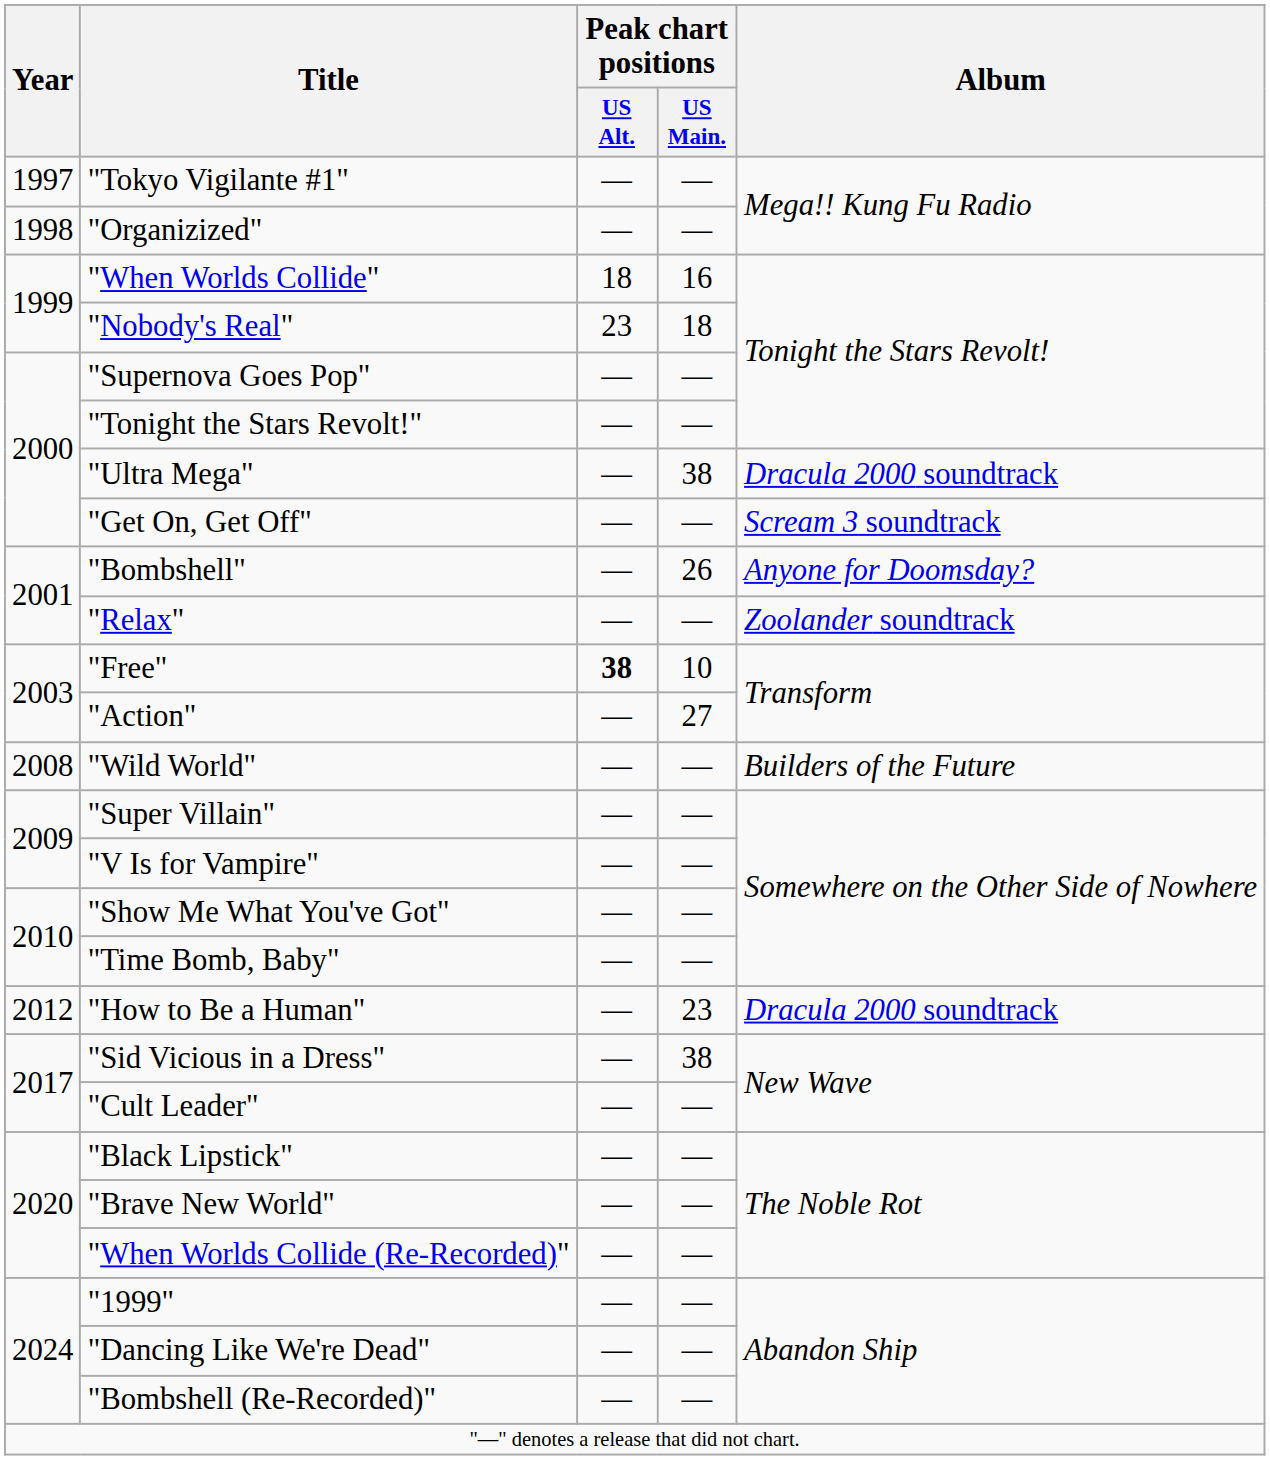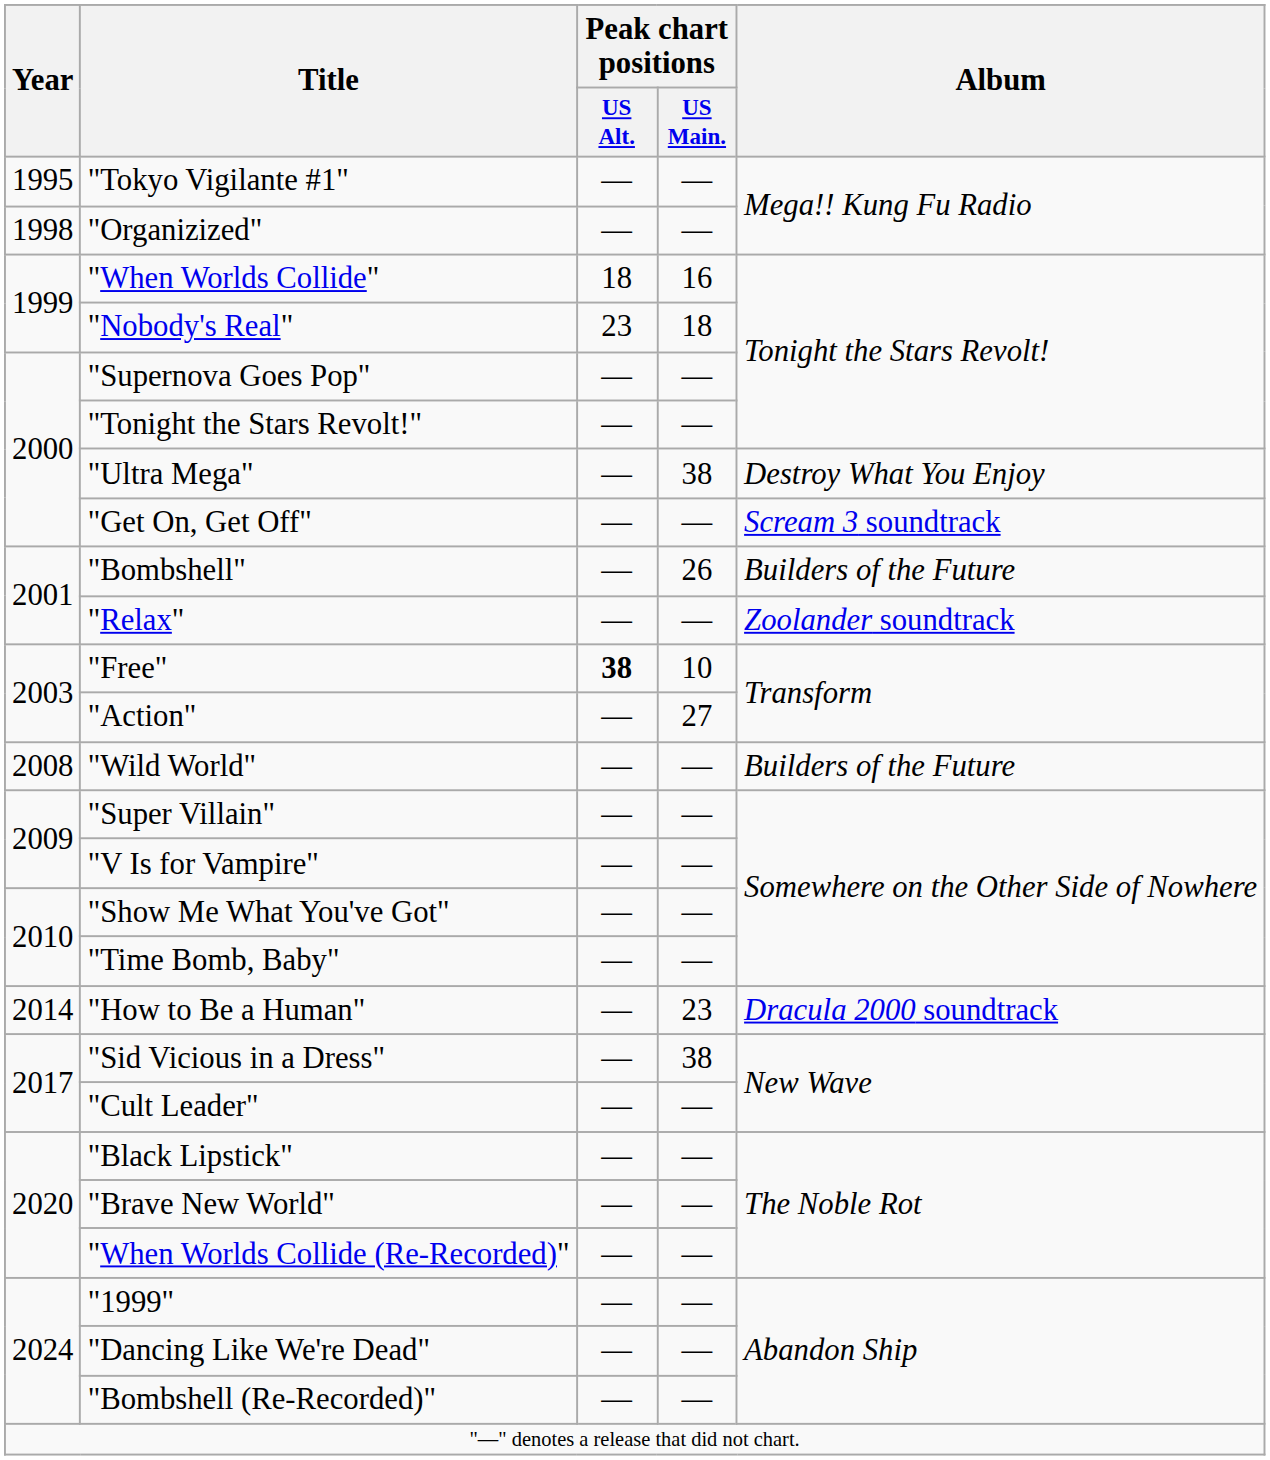 <table class="wikitable">
 <tr>
 <th rowspan="2">Year</th>
 <th rowspan="2">Title</th>
 <th colspan="2">Peak chart positions</th>
 <th rowspan="2">Album</th>
 </tr>
 <tr>
 <th style="width:3em;font-size:75%"><a href='#'>US<br>Alt.</a><br></th>
 <th style="width:3em;font-size:75%"><a href='#'>US<br>Main.</a><br></th>
 </tr>
 <tr>
-<td>1997</td>
+<td>1995</td>
 <td style="text-align:left; vertical-align:top;">"Tokyo Vigilante #1"</td>
 <td style="text-align:center; vertical-align:top;">—</td>
 <td style="text-align:center; vertical-align:top;">—</td>
 <td rowspan="2"><em>Mega!! Kung Fu Radio</em></td>
 </tr>
 <tr>
 <td>1998</td>
 <td style="text-align:left; vertical-align:top;">"Organizized"</td>
 <td style="text-align:center; vertical-align:top;">—</td>
 <td style="text-align:center; vertical-align:top;">—</td>
 </tr>
 <tr>
 <td rowspan="2">1999</td>
 <td style="text-align:left; vertical-align:top;">"<a href='#'>When Worlds Collide</a>"</td>
 <td style="text-align:center; vertical-align:top;">18</td>
 <td style="text-align:center; vertical-align:top;">16</td>
 <td rowspan="4"><em>Tonight the Stars Revolt!</em></td>
 </tr>
 <tr style="vertical-align:top;">
 <td style="text-align:left; ">"<a href='#'>Nobody's Real</a>"</td>
 <td style="text-align:center; ">23</td>
 <td style="text-align:center; ">18</td>
 </tr>
 <tr>
 <td rowspan="4">2000</td>
 <td style="text-align:left; vertical-align:top;">"Supernova Goes Pop"</td>
 <td style="text-align:center; vertical-align:top;">—</td>
 <td style="text-align:center; vertical-align:top;">—</td>
 </tr>
 <tr>
 <td style="text-align:left; vertical-align:top;">"Tonight the Stars Revolt!"</td>
 <td style="text-align:center; vertical-align:top;">—</td>
 <td style="text-align:center; vertical-align:top;">—</td>
 </tr>
 <tr>
 <td style="text-align:left; vertical-align:top;">"Ultra Mega"</td>
 <td style="text-align:center; vertical-align:top;">—</td>
 <td style="text-align:center; vertical-align:top;">38</td>
-<td><a href='#'><em>Dracula 2000</em> soundtrack</a></td>
+<td><em>Destroy What You Enjoy</em></td>
 </tr>
 <tr>
 <td style="text-align:left; vertical-align:top;">"Get On, Get Off"</td>
 <td style="text-align:center; vertical-align:top;">—</td>
 <td style="text-align:center; vertical-align:top;">—</td>
 <td><a href='#'><em>Scream 3</em> soundtrack</a></td>
 </tr>
 <tr>
 <td rowspan="2">2001</td>
 <td style="text-align:left; vertical-align:top;">"Bombshell"</td>
 <td style="text-align:center; vertical-align:top;">—</td>
 <td style="text-align:center; vertical-align:top;">26</td>
-<td><a href='#'><em>Anyone for Doomsday?</em></a></td>
+<td><em>Builders of the Future</em></td>
 </tr>
 <tr>
 <td style="text-align:left; vertical-align:top;">"<a href='#'>Relax</a>"</td>
 <td style="text-align:center; vertical-align:top;">—</td>
 <td style="text-align:center; vertical-align:top;">—</td>
 <td><a href='#'><em>Zoolander</em> soundtrack</a></td>
 </tr>
 <tr>
 <td rowspan="2">2003</td>
 <td style="text-align:left; vertical-align:top;">"Free"</td>
 <td style="text-align:center; vertical-align:top;"><strong>38</strong></td>
 <td style="text-align:center; vertical-align:top;">10</td>
 <td rowspan="2"><em>Transform</em></td>
 </tr>
 <tr style="vertical-align:top;">
 <td style="text-align:left; ">"Action"</td>
 <td style="text-align:center; ">—</td>
 <td style="text-align:center; ">27</td>
 </tr>
 <tr>
 <td>2008</td>
 <td style="text-align:left; vertical-align:top;">"Wild World"</td>
 <td style="text-align:center; vertical-align:top;">—</td>
 <td style="text-align:center; vertical-align:top;">—</td>
 <td><em>Builders of the Future</em></td>
 </tr>
 <tr>
 <td rowspan="2">2009</td>
 <td style="text-align:left; vertical-align:top;">"Super Villain"</td>
 <td style="text-align:center; vertical-align:top;">—</td>
 <td style="text-align:center; vertical-align:top;">—</td>
 <td rowspan="4"><em>Somewhere on the Other Side of Nowhere</em></td>
 </tr>
 <tr style="vertical-align:top;">
 <td style="text-align:left; ">"V Is for Vampire"</td>
 <td style="text-align:center; ">—</td>
 <td style="text-align:center; ">—</td>
 </tr>
 <tr>
 <td rowspan="2">2010</td>
 <td style="text-align:left; vertical-align:top;">"Show Me What You've Got"</td>
 <td style="text-align:center; vertical-align:top;">—</td>
 <td style="text-align:center; vertical-align:top;">—</td>
 </tr>
 <tr style="vertical-align:top;">
 <td style="text-align:left; ">"Time Bomb, Baby"</td>
 <td style="text-align:center; ">—</td>
 <td style="text-align:center; ">—</td>
 </tr>
 <tr>
-<td>2012</td>
+<td>2014</td>
 <td style="text-align:left; vertical-align:top;">"How to Be a Human"</td>
 <td style="text-align:center; vertical-align:top;">—</td>
 <td style="text-align:center; vertical-align:top;">23</td>
 <td><a href='#'><em>Dracula 2000</em> soundtrack</a></td>
 </tr>
 <tr>
 <td rowspan="2">2017</td>
 <td style="text-align:left; vertical-align:top;">"Sid Vicious in a Dress"</td>
 <td style="text-align:center; vertical-align:top;">—</td>
 <td style="text-align:center; vertical-align:top;">38</td>
 <td rowspan="2"><em>New Wave</em></td>
 </tr>
 <tr>
 <td style="text-align:left; vertical-align:top;">"Cult Leader"</td>
 <td style="text-align:center; vertical-align:top;">—</td>
 <td style="text-align:center; vertical-align:top;">—</td>
 </tr>
 <tr>
 <td rowspan="3">2020</td>
 <td>"Black Lipstick"</td>
 <td style="text-align:center; ">—</td>
 <td style="text-align:center; ">—</td>
 <td rowspan="3"><em>The Noble Rot</em></td>
 </tr>
 <tr>
 <td>"Brave New World"</td>
 <td style="text-align:center; ">—</td>
 <td style="text-align:center; ">—</td>
 </tr>
 <tr>
 <td>"<a href='#'>When Worlds Collide (Re-Recorded)</a>"</td>
 <td style="text-align:center; ">—</td>
 <td style="text-align:center; ">—</td>
 </tr>
 <tr>
 <td rowspan="3">2024</td>
 <td>"1999"</td>
 <td style="text-align:center; ">—</td>
 <td style="text-align:center; ">—</td>
 <td rowspan="3"><em>Abandon Ship</em></td>
 </tr>
 <tr>
 <td>"Dancing Like We're Dead"</td>
 <td style="text-align:center; ">—</td>
 <td style="text-align:center; ">—</td>
 </tr>
 <tr>
 <td>"Bombshell (Re-Recorded)"</td>
 <td style="text-align:center; ">—</td>
 <td style="text-align:center; ">—</td>
 </tr>
 <tr>
 <td colspan="12" style="text-align:center; font-size:8pt;">"—" denotes a release that did not chart.</td>
 </tr>
 </table>
